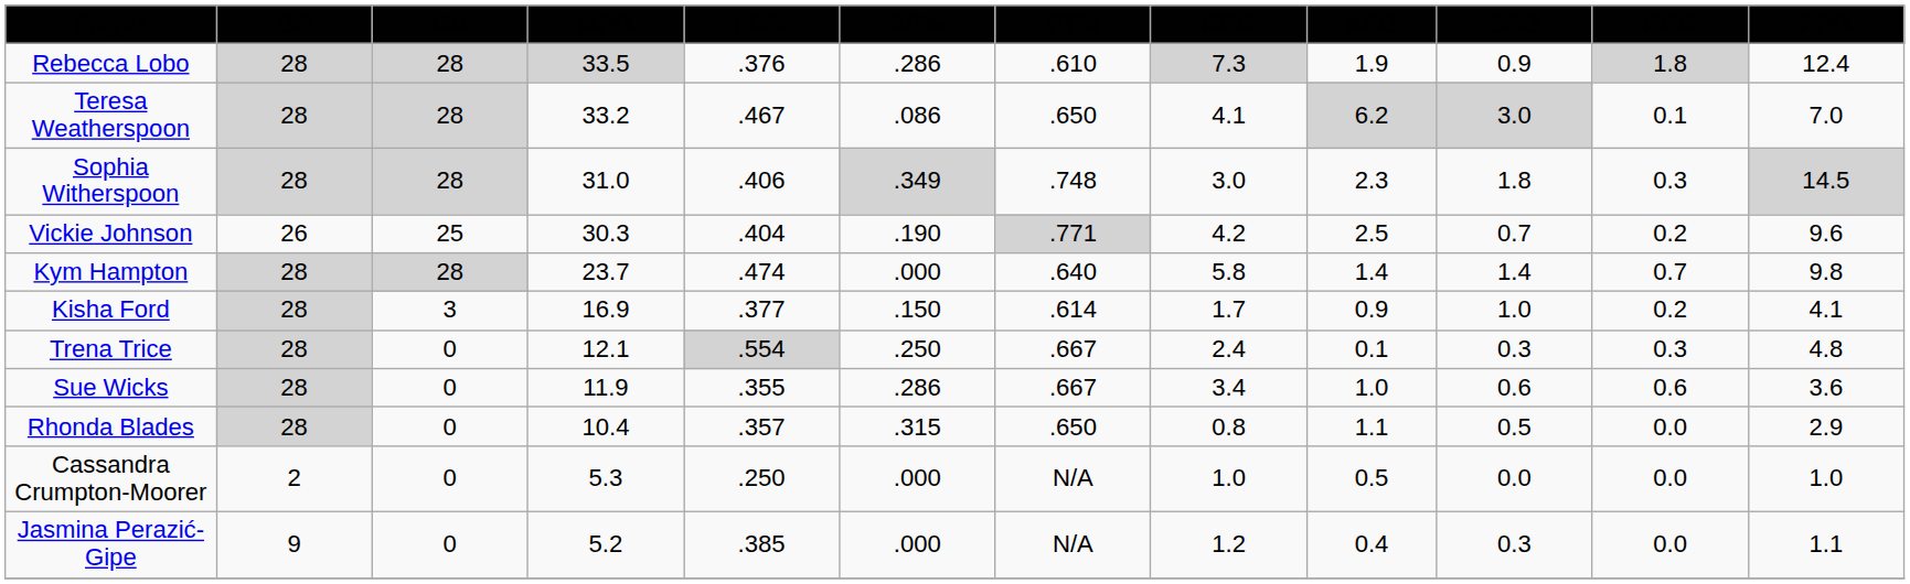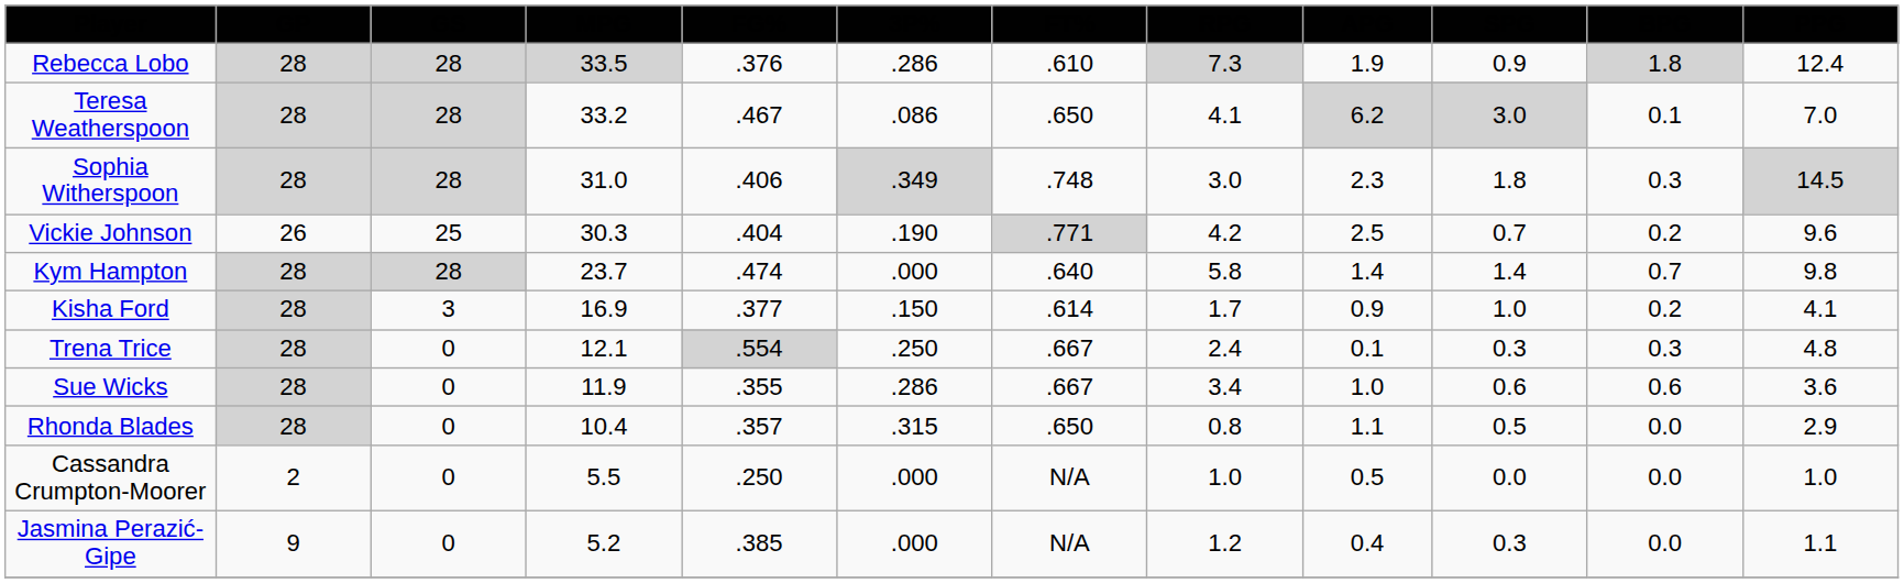 <table class="wikitable sortable" style="text-align:center;">
 <tr>
 <th style="background: #010101" width="6%"><span>Player</span></th>
 <th style="background: #010101" width="6%"><span>GP</span></th>
 <th style="background: #010101" width="6%"><span>GS</span></th>
 <th style="background: #010101" width="6%"><span>MPG</span></th>
 <th style="background: #010101" width="6%"><span>FG%</span></th>
 <th style="background: #010101" width="6%"><span>3P%</span></th>
 <th style="background: #010101" width="6%"><span>FT%</span></th>
 <th style="background: #010101" width="6%"><span>RPG</span></th>
 <th style="background: #010101" width="5%"><span>APG</span></th>
 <th style="background: #010101" width="6%"><span>SPG</span></th>
 <th style="background: #010101" width="6%"><span>BPG</span></th>
 <th style="background: #010101" width="6%"><span>PPG</span></th>
 </tr>
 <tr>
 <td><a href='#'>Rebecca Lobo</a></td>
 <td style="background:#D3D3D3;">28</td>
 <td style="background:#D3D3D3;">28</td>
 <td style="background:#D3D3D3;">33.5</td>
 <td>.376</td>
 <td>.286</td>
 <td>.610</td>
 <td style="background:#D3D3D3;">7.3</td>
 <td>1.9</td>
 <td>0.9</td>
 <td style="background:#D3D3D3;">1.8</td>
 <td>12.4</td>
 </tr>
 <tr>
 <td><a href='#'>Teresa Weatherspoon</a></td>
 <td style="background:#D3D3D3;">28</td>
 <td style="background:#D3D3D3;">28</td>
 <td>33.2</td>
 <td>.467</td>
 <td>.086</td>
 <td>.650</td>
 <td>4.1</td>
 <td style="background:#D3D3D3;">6.2</td>
 <td style="background:#D3D3D3;">3.0</td>
 <td>0.1</td>
 <td>7.0</td>
 </tr>
 <tr>
 <td><a href='#'>Sophia Witherspoon</a></td>
 <td style="background:#D3D3D3;">28</td>
 <td style="background:#D3D3D3;">28</td>
 <td>31.0</td>
 <td>.406</td>
 <td style="background:#D3D3D3;">.349</td>
 <td>.748</td>
 <td>3.0</td>
 <td>2.3</td>
 <td>1.8</td>
 <td>0.3</td>
 <td style="background:#D3D3D3;">14.5</td>
 </tr>
 <tr>
 <td><a href='#'>Vickie Johnson</a></td>
 <td>26</td>
 <td>25</td>
 <td>30.3</td>
 <td>.404</td>
 <td>.190</td>
 <td style="background:#D3D3D3;">.771</td>
 <td>4.2</td>
 <td>2.5</td>
 <td>0.7</td>
 <td>0.2</td>
 <td>9.6</td>
 </tr>
 <tr>
 <td><a href='#'>Kym Hampton</a></td>
 <td style="background:#D3D3D3;">28</td>
 <td style="background:#D3D3D3;">28</td>
 <td>23.7</td>
 <td>.474</td>
 <td>.000</td>
 <td>.640</td>
 <td>5.8</td>
 <td>1.4</td>
 <td>1.4</td>
 <td>0.7</td>
 <td>9.8</td>
 </tr>
 <tr>
 <td><a href='#'>Kisha Ford</a></td>
 <td style="background:#D3D3D3;">28</td>
 <td>3</td>
 <td>16.9</td>
 <td>.377</td>
 <td>.150</td>
 <td>.614</td>
 <td>1.7</td>
 <td>0.9</td>
 <td>1.0</td>
 <td>0.2</td>
 <td>4.1</td>
 </tr>
 <tr>
 <td><a href='#'>Trena Trice</a></td>
 <td style="background:#D3D3D3;">28</td>
 <td>0</td>
 <td>12.1</td>
 <td style="background:#D3D3D3;">.554</td>
 <td>.250</td>
 <td>.667</td>
 <td>2.4</td>
 <td>0.1</td>
 <td>0.3</td>
 <td>0.3</td>
 <td>4.8</td>
 </tr>
 <tr>
 <td><a href='#'>Sue Wicks</a></td>
 <td style="background:#D3D3D3;">28</td>
 <td>0</td>
 <td>11.9</td>
 <td>.355</td>
 <td>.286</td>
 <td>.667</td>
 <td>3.4</td>
 <td>1.0</td>
 <td>0.6</td>
 <td>0.6</td>
 <td>3.6</td>
 </tr>
 <tr>
 <td><a href='#'>Rhonda Blades</a></td>
 <td style="background:#D3D3D3;">28</td>
 <td>0</td>
 <td>10.4</td>
 <td>.357</td>
 <td>.315</td>
 <td>.650</td>
 <td>0.8</td>
 <td>1.1</td>
 <td>0.5</td>
 <td>0.0</td>
 <td>2.9</td>
 </tr>
 <tr>
 <td>Cassandra Crumpton-Moorer</td>
 <td>2</td>
 <td>0</td>
-<td>5.3</td>
+<td>5.5</td>
 <td>.250</td>
 <td>.000</td>
 <td>N/A</td>
 <td>1.0</td>
 <td>0.5</td>
 <td>0.0</td>
 <td>0.0</td>
 <td>1.0</td>
 </tr>
 <tr>
 <td><a href='#'>Jasmina Perazić-Gipe</a></td>
 <td>9</td>
 <td>0</td>
 <td>5.2</td>
 <td>.385</td>
 <td>.000</td>
 <td>N/A</td>
 <td>1.2</td>
 <td>0.4</td>
 <td>0.3</td>
 <td>0.0</td>
 <td>1.1</td>
 </tr>
 <tr>
 </tr>
 </table>
